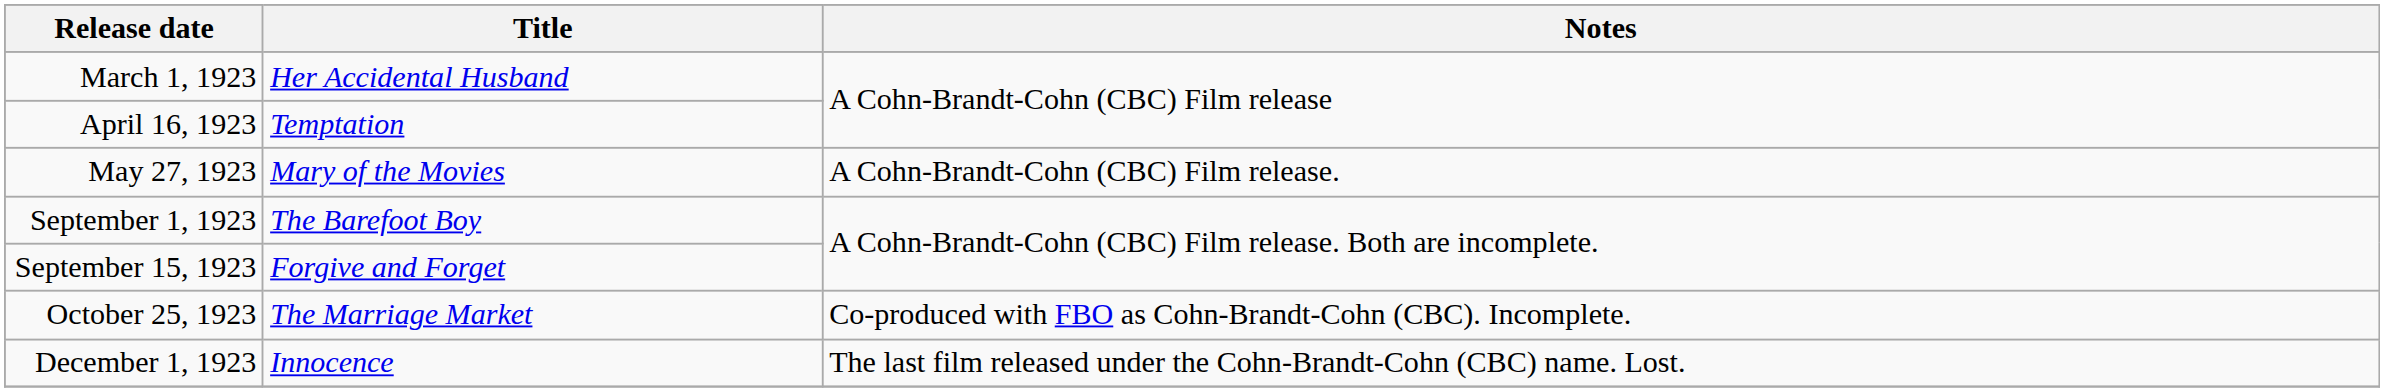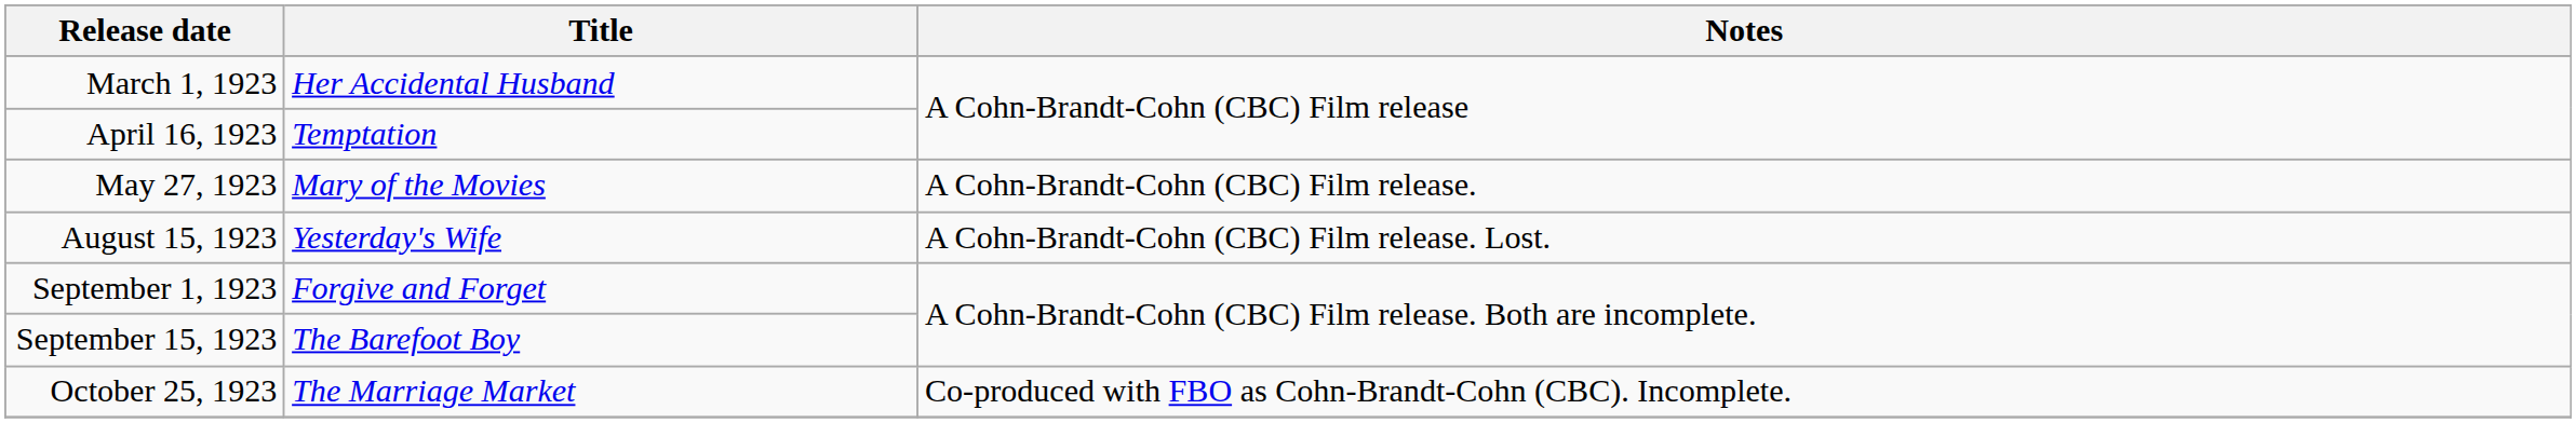 <table class="wikitable sortable" style="width:100%;">
 <tr>
 <th scope="col" style="width:130px;">Release date</th>
 <th>Title</th>
 <th>Notes</th>
 </tr>
 <tr>
 <td style="text-align:right;">March 1, 1923</td>
 <td><em><a href='#'>Her Accidental Husband</a></em></td>
 <td rowspan="2">A Cohn-Brandt-Cohn (CBC) Film release</td>
 </tr>
 <tr>
 <td style="text-align:right;">April 16, 1923</td>
 <td><em><a href='#'>Temptation</a></em></td>
 </tr>
 <tr>
 <td style="text-align:right;">May 27, 1923</td>
 <td><em><a href='#'>Mary of the Movies</a></em></td>
 <td>A Cohn-Brandt-Cohn (CBC) Film release.</td>
 </tr>
 <tr>
+<td style="text-align:right;">August 15, 1923</td>
+<td><em><a href='#'>Yesterday's Wife</a></em></td>
+<td>A Cohn-Brandt-Cohn (CBC) Film release. Lost.</td>
+</tr>
+<tr>
 <td style="text-align:right;">September 1, 1923</td>
-<td><em><a href='#'>The Barefoot Boy</a></em></td>
+<td><em><a href='#'>Forgive and Forget</a></em></td>
 <td rowspan="2">A Cohn-Brandt-Cohn (CBC) Film release. Both are incomplete.</td>
 </tr>
 <tr>
 <td style="text-align:right;">September 15, 1923</td>
-<td><em><a href='#'>Forgive and Forget</a></em></td>
+<td><em><a href='#'>The Barefoot Boy</a></em></td>
 </tr>
 <tr>
 <td style="text-align:right;">October 25, 1923</td>
 <td><em><a href='#'>The Marriage Market</a></em></td>
 <td>Co-produced with <a href='#'>FBO</a> as Cohn-Brandt-Cohn (CBC). Incomplete.</td>
 </tr>
 <tr>
-<td style="text-align:right;">December 1, 1923</td>
-<td><em><a href='#'>Innocence</a></em></td>
-<td>The last film released under the Cohn-Brandt-Cohn (CBC) name. Lost.</td>
-</tr>
-<tr>
 </tr>
 </table>
